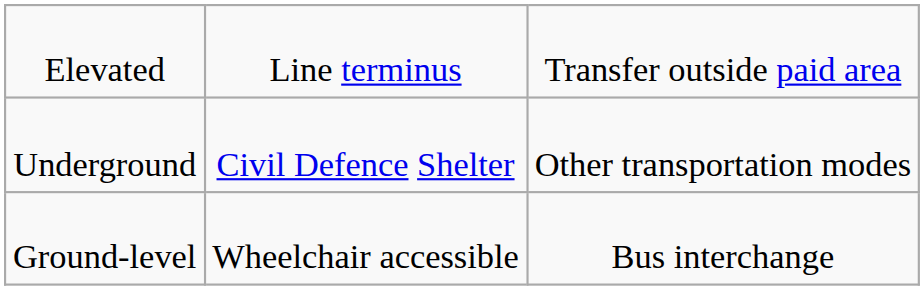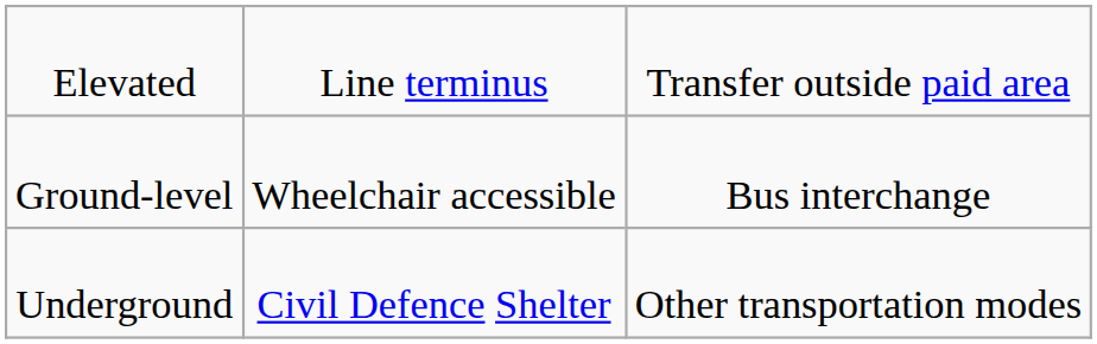 <table class="wikitable" style="text-align:center;">
 <tr>
 <td><br>Elevated</td>
 <td> <br>Line <a href='#'>terminus</a></td>
 <td><br>Transfer outside <a href='#'>paid area</a></td>
 </tr>
 <tr>
+<td><br>Ground-level</td>
+<td style='border-style: none none none none;'><br>Wheelchair accessible</td>
+<td><br>Bus interchange</td>
+</tr>
+<tr>
 <td><br>Underground</td>
 <td><br><a href='#'>Civil Defence</a> <a href='#'>Shelter</a></td>
 <td>     <br>Other transportation modes</td>
 </tr>
-<tr>
-<td><br>Ground-level</td>
-<td style='border-style: none none none none;'><br>Wheelchair accessible</td>
-<td><br>Bus interchange</td>
-</tr>
 </table>
